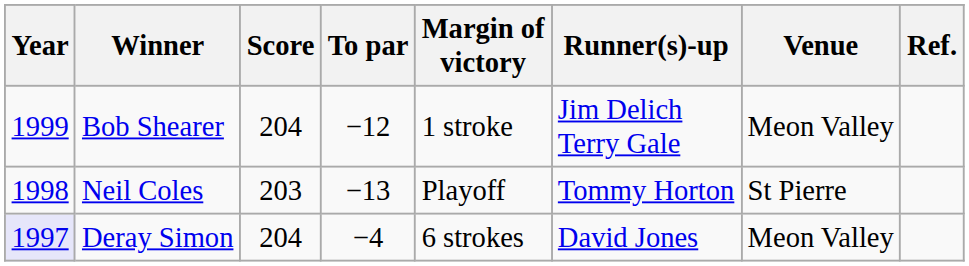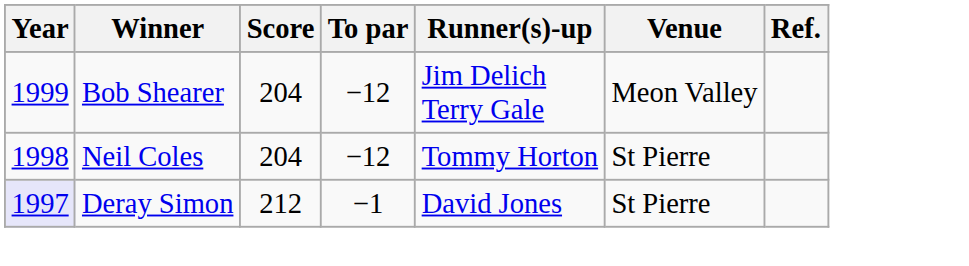 <table class="wikitable" style="font-size:95%">
 <tr>
 <th>Year</th>
 <th>Winner</th>
 <th>Score</th>
 <th>To par</th>
-<th>Margin of<br>victory</th>
 <th>Runner(s)-up</th>
 <th>Venue</th>
 <th>Ref.</th>
 </tr>
 <tr>
 <td><a href='#'>1999</a></td>
 <td> <a href='#'>Bob Shearer</a></td>
 <td align=center>204</td>
 <td align=center>−12</td>
-<td>1 stroke</td>
 <td> <a href='#'>Jim Delich</a><br> <a href='#'>Terry Gale</a></td>
 <td>Meon Valley</td>
 <td></td>
 </tr>
 <tr>
 <td><a href='#'>1998</a></td>
 <td> <a href='#'>Neil Coles</a></td>
-<td align=center>203</td>
-<td align=center>−13</td>
-<td>Playoff</td>
+<td align=center>204</td>
+<td align=center>−12</td>
 <td> <a href='#'>Tommy Horton</a></td>
 <td>St Pierre</td>
 <td></td>
 </tr>
 <tr>
 <td style="background: lavender;"><a href='#'>1997</a></td>
 <td> <a href='#'>Deray Simon</a></td>
-<td align=center>204</td>
-<td align=center>−4</td>
-<td>6 strokes</td>
+<td align=center>212</td>
+<td align=center>−1</td>
 <td> <a href='#'>David Jones</a></td>
-<td>Meon Valley</td>
+<td>St Pierre</td>
 <td></td>
 </tr>
 </table>
